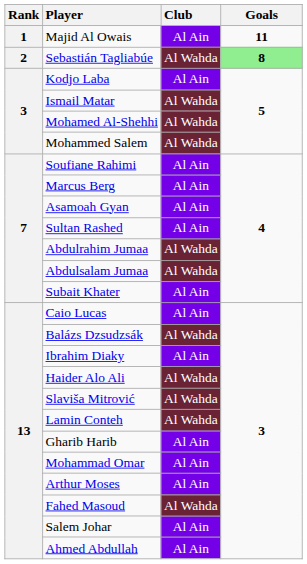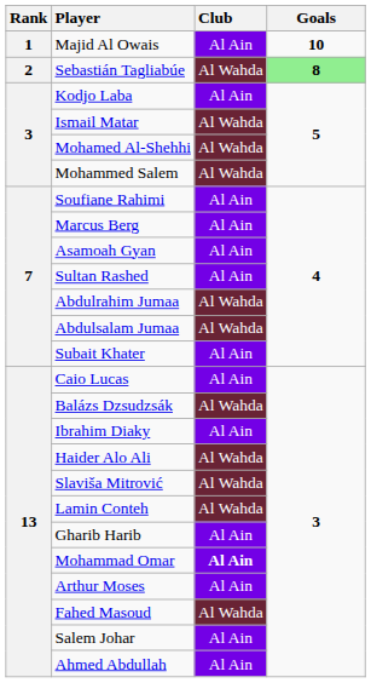 <table class="wikitable sortable" style="text-align:center;margin-left:1em">
 <tr>
 <th>Rank</th>
 <th style="text-align:left;" style="width:175px;">Player</th>
 <th style="text-align:left;" style="width:100px;">Club</th>
 <th width=90>Goals</th>
 </tr>
 <tr>
 <th>1</th>
 <td style="text-align:left;"> Majid Al Owais</td>
 <td style="color:white; background: #7300E6;">Al Ain</td>
-<td><strong>11</strong></td>
+<td><strong>10</strong></td>
 </tr>
 <tr>
 <th>2</th>
 <td style="text-align:left;"> <a href='#'>Sebastián Tagliabúe</a></td>
 <td style="color:white; background: #692335;">Al Wahda</td>
 <td style="background: lightgreen;"><strong>8</strong></td>
 </tr>
 <tr>
 <th rowspan=4>3</th>
 <td style="text-align:left;"> <a href='#'>Kodjo Laba</a></td>
 <td style="color:white; background: #7300E6;">Al Ain</td>
 <td rowspan=4><strong>5</strong></td>
 </tr>
 <tr>
 <td style="text-align:left;"> <a href='#'>Ismail Matar</a></td>
 <td style="color:white; background: #692335;">Al Wahda</td>
 </tr>
 <tr>
 <td style="text-align:left;"> <a href='#'>Mohamed Al-Shehhi</a></td>
 <td style="color:white; background: #692335;">Al Wahda</td>
 </tr>
 <tr>
 <td style="text-align:left;"> Mohammed Salem</td>
 <td style="color:white; background: #692335;">Al Wahda</td>
 </tr>
 <tr>
 <th rowspan=7>7</th>
 <td style="text-align:left;"> <a href='#'>Soufiane Rahimi</a></td>
 <td style="color:white; background: #7300E6;">Al Ain</td>
 <td rowspan=7><strong>4</strong></td>
 </tr>
 <tr>
 <td style="text-align:left;"> <a href='#'>Marcus Berg</a></td>
 <td style="color:white; background: #7300E6;">Al Ain</td>
 </tr>
 <tr>
 <td style="text-align:left;"> <a href='#'>Asamoah Gyan</a></td>
 <td style="color:white; background: #7300E6;">Al Ain</td>
 </tr>
 <tr>
 <td style="text-align:left;"> <a href='#'>Sultan Rashed</a></td>
 <td style="color:white; background: #7300E6;">Al Ain</td>
 </tr>
 <tr>
 <td style="text-align:left;"> <a href='#'>Abdulrahim Jumaa</a></td>
 <td style="color:white; background: #692335;">Al Wahda</td>
 </tr>
 <tr>
 <td style="text-align:left;"> <a href='#'>Abdulsalam Jumaa</a></td>
 <td style="color:white; background: #692335;">Al Wahda</td>
 </tr>
 <tr>
 <td style="text-align:left;"> <a href='#'>Subait Khater</a></td>
 <td style="color:white; background: #7300E6;">Al Ain</td>
 </tr>
 <tr>
 <th rowspan=12>13</th>
 <td style="text-align:left;"> <a href='#'>Caio Lucas</a></td>
 <td style="color:white; background: #7300E6;">Al Ain</td>
 <td rowspan=12><strong>3</strong></td>
 </tr>
 <tr>
 <td style="text-align:left;"> <a href='#'>Balázs Dzsudzsák</a></td>
 <td style="color:white; background: #692335;">Al Wahda</td>
 </tr>
 <tr>
 <td style="text-align:left;"> <a href='#'>Ibrahim Diaky</a></td>
 <td style="color:white; background: #7300E6;">Al Ain</td>
 </tr>
 <tr>
 <td style="text-align:left;"> <a href='#'>Haider Alo Ali</a></td>
 <td style="color:white; background: #692335;">Al Wahda</td>
 </tr>
 <tr>
 <td style="text-align:left;"> <a href='#'>Slaviša Mitrović</a></td>
 <td style="color:white; background: #692335;">Al Wahda</td>
 </tr>
 <tr>
 <td style="text-align:left;"> <a href='#'>Lamin Conteh</a></td>
 <td style="color:white; background: #692335;">Al Wahda</td>
 </tr>
 <tr>
 <td style="text-align:left;"> Gharib Harib</td>
 <td style="color:white; background: #7300E6;">Al Ain</td>
 </tr>
 <tr>
 <td style="text-align:left;"> <a href='#'>Mohammad Omar</a></td>
-<td style="color:white; background: #7300E6;">Al Ain</td>
+<td style="color:white; background: #7300E6;"><strong>Al Ain</strong></td>
 </tr>
 <tr>
 <td style="text-align:left;"> <a href='#'>Arthur Moses</a></td>
 <td style="color:white; background: #7300E6;">Al Ain</td>
 </tr>
 <tr>
 <td style="text-align:left;"> <a href='#'>Fahed Masoud</a></td>
 <td style="color:white; background: #692335;">Al Wahda</td>
 </tr>
 <tr>
 <td style="text-align:left;"> Salem Johar</td>
 <td style="color:white; background: #7300E6;">Al Ain</td>
 </tr>
 <tr>
 <td style="text-align:left;"> <a href='#'>Ahmed Abdullah</a></td>
 <td style="color:white; background: #7300E6;">Al Ain</td>
 </tr>
 </table>
